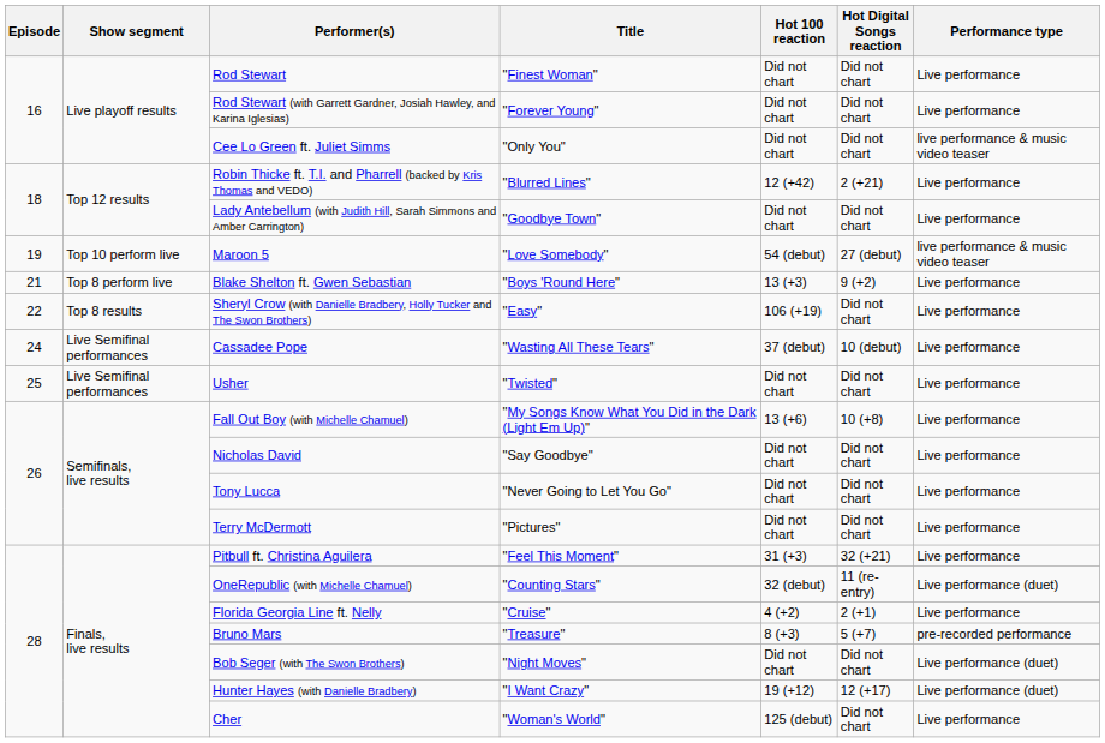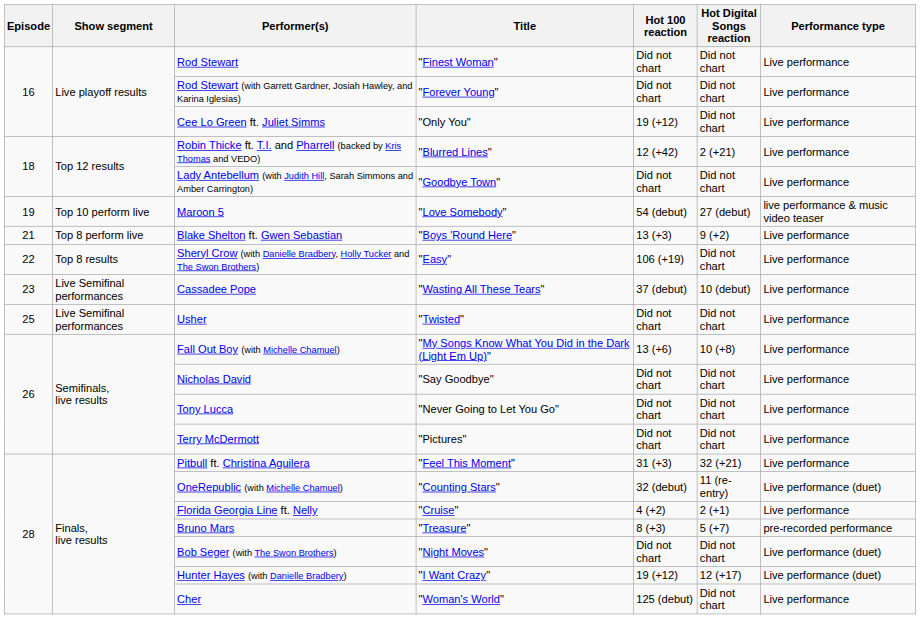 <table class="wikitable" style="font-size:95%;">
 <tr>
 <th>Episode</th>
 <th>Show segment</th>
 <th>Performer(s)</th>
 <th>Title</th>
 <th style="width:80px;">Hot 100 reaction</th>
 <th style="width:80px;">Hot Digital <br>Songs reaction</th>
 <th>Performance type</th>
 </tr>
 <tr>
 <td rowspan="3" align="center">16</td>
 <td rowspan="3">Live playoff results</td>
 <td><a href='#'>Rod Stewart</a></td>
 <td>"<a href='#'>Finest Woman</a>"</td>
 <td>Did not chart</td>
 <td>Did not chart</td>
 <td>Live performance</td>
 </tr>
 <tr>
 <td><a href='#'>Rod Stewart</a> <small>(with Garrett Gardner, Josiah Hawley, and Karina Iglesias)</small></td>
 <td>"<a href='#'>Forever Young</a>"</td>
 <td>Did not chart</td>
 <td>Did not chart</td>
 <td>Live performance</td>
 </tr>
 <tr>
 <td><a href='#'>Cee Lo Green</a> ft. <a href='#'>Juliet Simms</a></td>
 <td>"Only You"</td>
+<td>19 (+12)</td>
 <td>Did not chart</td>
-<td>Did not chart</td>
-<td>live performance & music video teaser</td>
+<td>Live performance</td>
 </tr>
 <tr>
 <td rowspan="2" align="center">18</td>
 <td rowspan="2">Top 12 results</td>
 <td><a href='#'>Robin Thicke</a> ft. <a href='#'>T.I.</a> and <a href='#'>Pharrell</a> <small>(backed by <a href='#'>Kris Thomas</a> and VEDO)</small></td>
 <td>"<a href='#'>Blurred Lines</a>"</td>
 <td>12 (+42)</td>
 <td>2 (+21)</td>
 <td>Live performance</td>
 </tr>
 <tr>
 <td><a href='#'>Lady Antebellum</a> <small>(with <a href='#'>Judith Hill</a>, Sarah Simmons and Amber Carrington)</small></td>
 <td>"<a href='#'>Goodbye Town</a>"</td>
 <td>Did not chart</td>
 <td>Did not chart</td>
 <td>Live performance</td>
 </tr>
 <tr>
 <td align="center">19</td>
 <td>Top 10 perform live</td>
 <td><a href='#'>Maroon 5</a></td>
 <td>"<a href='#'>Love Somebody</a>"</td>
 <td>54 (debut)</td>
 <td>27 (debut)</td>
 <td>live performance & music video teaser</td>
 </tr>
 <tr>
 <td align="center">21</td>
 <td>Top 8 perform live</td>
 <td><a href='#'>Blake Shelton</a> ft. <a href='#'>Gwen Sebastian</a></td>
 <td>"<a href='#'>Boys 'Round Here</a>"</td>
 <td>13 (+3)</td>
 <td>9 (+2)</td>
 <td>Live performance</td>
 </tr>
 <tr>
 <td align="center">22</td>
 <td>Top 8 results</td>
 <td><a href='#'>Sheryl Crow</a> <small>(with <a href='#'>Danielle Bradbery</a>, <a href='#'>Holly Tucker</a> and <a href='#'>The Swon Brothers</a>)</small></td>
 <td>"<a href='#'>Easy</a>"</td>
 <td>106 (+19)</td>
 <td>Did not chart</td>
 <td>Live performance</td>
 </tr>
 <tr>
-<td align="center">24</td>
+<td align="center">23</td>
 <td>Live Semifinal performances</td>
 <td><a href='#'>Cassadee Pope</a></td>
 <td>"<a href='#'>Wasting All These Tears</a>"</td>
 <td>37 (debut)</td>
 <td>10 (debut)</td>
 <td>Live performance</td>
 </tr>
 <tr>
 <td align="center">25</td>
 <td>Live Semifinal performances</td>
 <td><a href='#'>Usher</a></td>
 <td>"<a href='#'>Twisted</a>"</td>
 <td>Did not chart</td>
 <td>Did not chart</td>
 <td>Live performance</td>
 </tr>
 <tr>
 <td rowspan="4" align="center">26</td>
 <td rowspan="4">Semifinals, <br>live results</td>
 <td><a href='#'>Fall Out Boy</a> <small>(with <a href='#'>Michelle Chamuel</a>)</small></td>
 <td>"<a href='#'>My Songs Know What You Did in the Dark (Light Em Up)</a>"</td>
 <td>13 (+6)</td>
 <td>10 (+8)</td>
 <td>Live performance</td>
 </tr>
 <tr>
 <td><a href='#'>Nicholas David</a></td>
 <td>"Say Goodbye"</td>
 <td>Did not chart</td>
 <td>Did not chart</td>
 <td>Live performance</td>
 </tr>
 <tr>
 <td><a href='#'>Tony Lucca</a></td>
 <td>"Never Going to Let You Go"</td>
 <td>Did not chart</td>
 <td>Did not chart</td>
 <td>Live performance</td>
 </tr>
 <tr>
 <td><a href='#'>Terry McDermott</a></td>
 <td>"Pictures"</td>
 <td>Did not chart</td>
 <td>Did not chart</td>
 <td>Live performance</td>
 </tr>
 <tr>
 <td rowspan="7" align="center">28</td>
 <td rowspan="7">Finals, <br>live results</td>
 <td><a href='#'>Pitbull</a> ft. <a href='#'>Christina Aguilera</a></td>
 <td>"<a href='#'>Feel This Moment</a>"</td>
 <td>31 (+3)</td>
 <td>32 (+21)</td>
 <td>Live performance</td>
 </tr>
 <tr>
 <td><a href='#'>OneRepublic</a> <small>(with <a href='#'>Michelle Chamuel</a>)</small></td>
 <td>"<a href='#'>Counting Stars</a>"</td>
 <td>32 (debut)</td>
 <td>11 (re-entry)</td>
 <td>Live performance (duet)</td>
 </tr>
 <tr>
 <td><a href='#'>Florida Georgia Line</a> ft. <a href='#'>Nelly</a></td>
 <td>"<a href='#'>Cruise</a>"</td>
 <td>4 (+2)</td>
 <td>2 (+1)</td>
 <td>Live performance</td>
 </tr>
 <tr>
 <td><a href='#'>Bruno Mars</a></td>
 <td>"<a href='#'>Treasure</a>"</td>
 <td>8 (+3)</td>
 <td>5 (+7)</td>
 <td>pre-recorded performance</td>
 </tr>
 <tr>
 <td><a href='#'>Bob Seger</a> <small>(with <a href='#'>The Swon Brothers</a>)</small></td>
 <td>"<a href='#'>Night Moves</a>"</td>
 <td>Did not chart</td>
 <td>Did not chart</td>
 <td>Live performance (duet)</td>
 </tr>
 <tr>
 <td><a href='#'>Hunter Hayes</a> <small>(with <a href='#'>Danielle Bradbery</a>)</small></td>
 <td>"<a href='#'>I Want Crazy</a>"</td>
 <td>19 (+12)</td>
 <td>12 (+17)</td>
 <td>Live performance (duet)</td>
 </tr>
 <tr>
 <td><a href='#'>Cher</a></td>
 <td>"<a href='#'>Woman's World</a>"</td>
 <td>125 (debut)</td>
 <td>Did not chart</td>
 <td>Live performance</td>
 </tr>
 </table>
